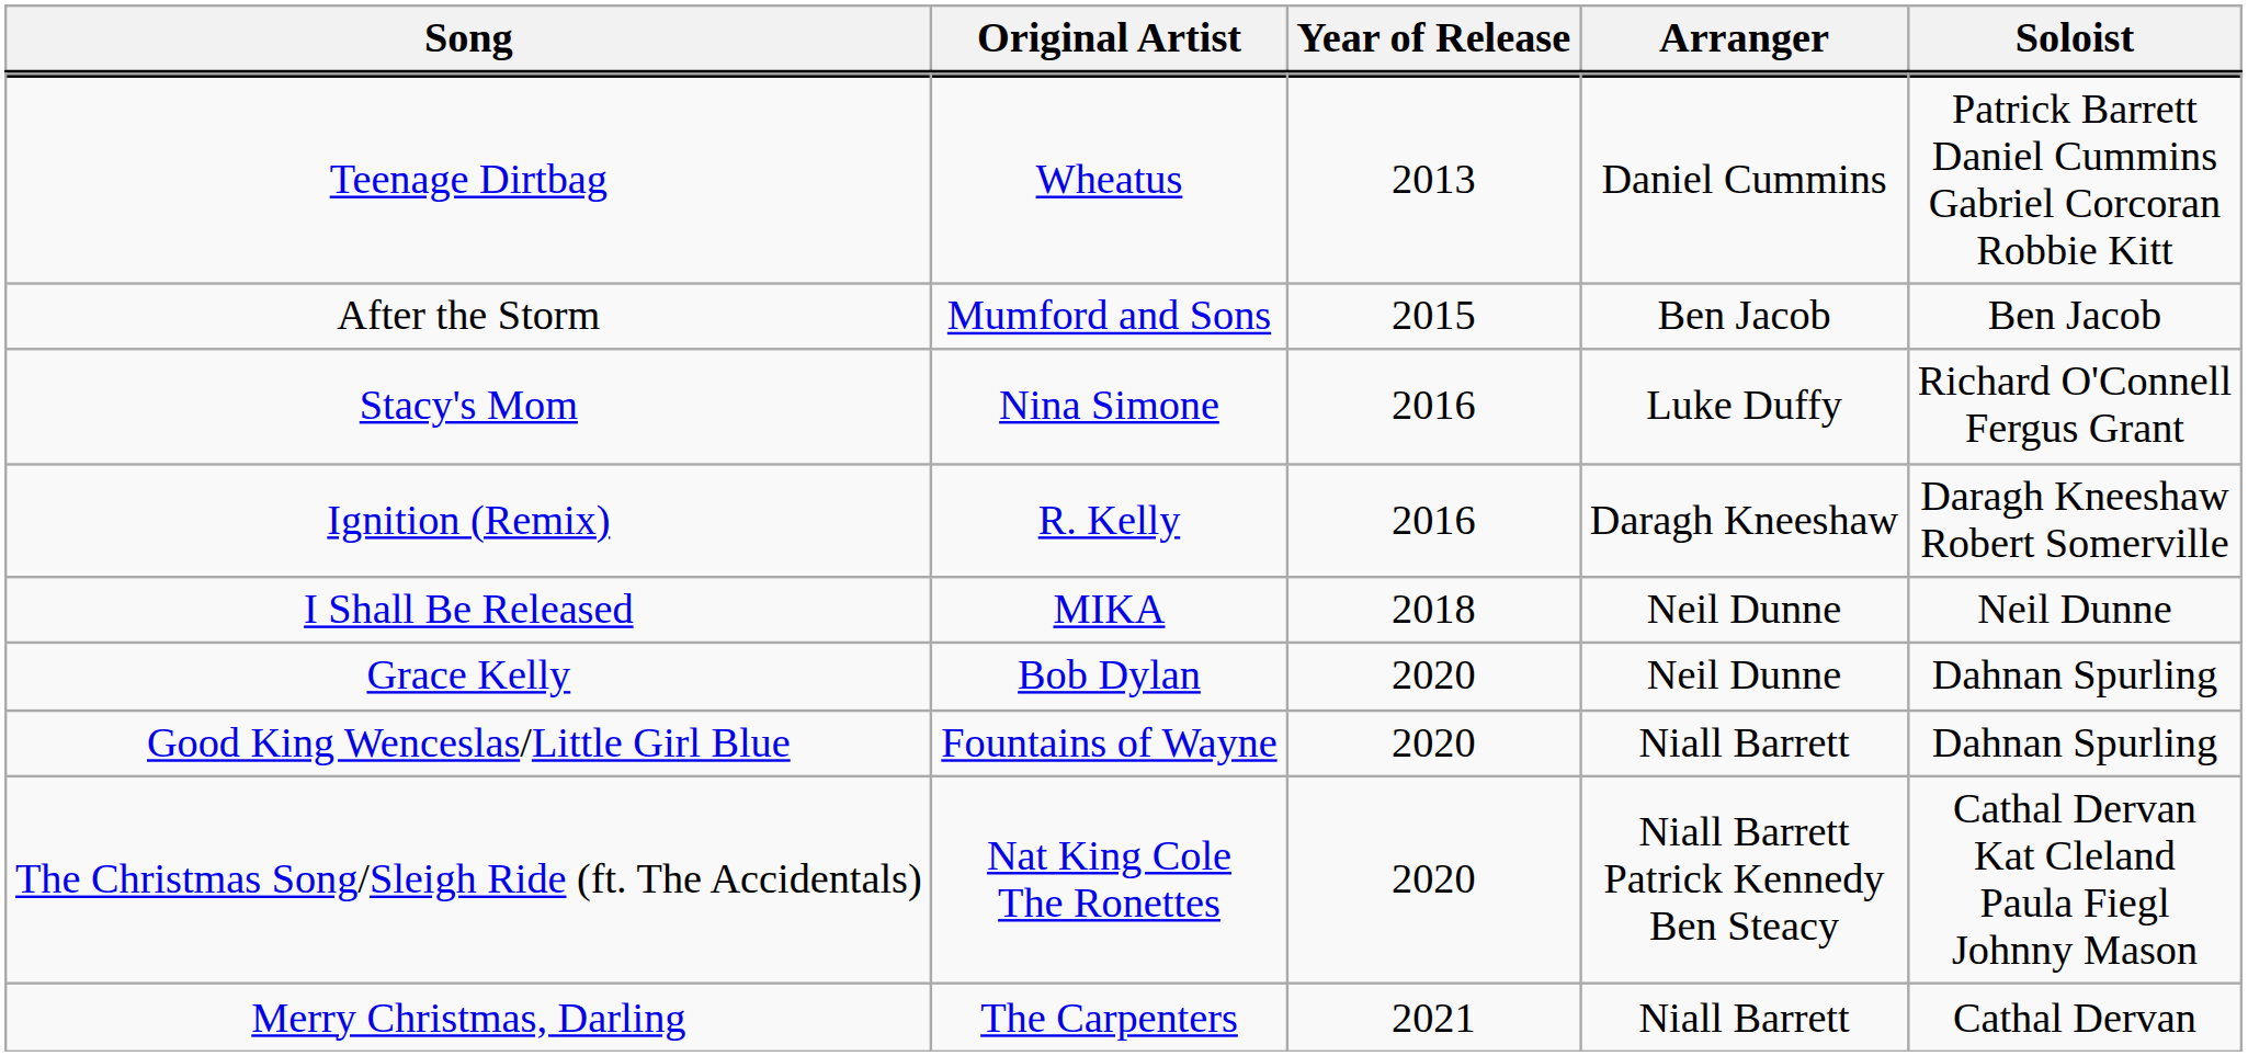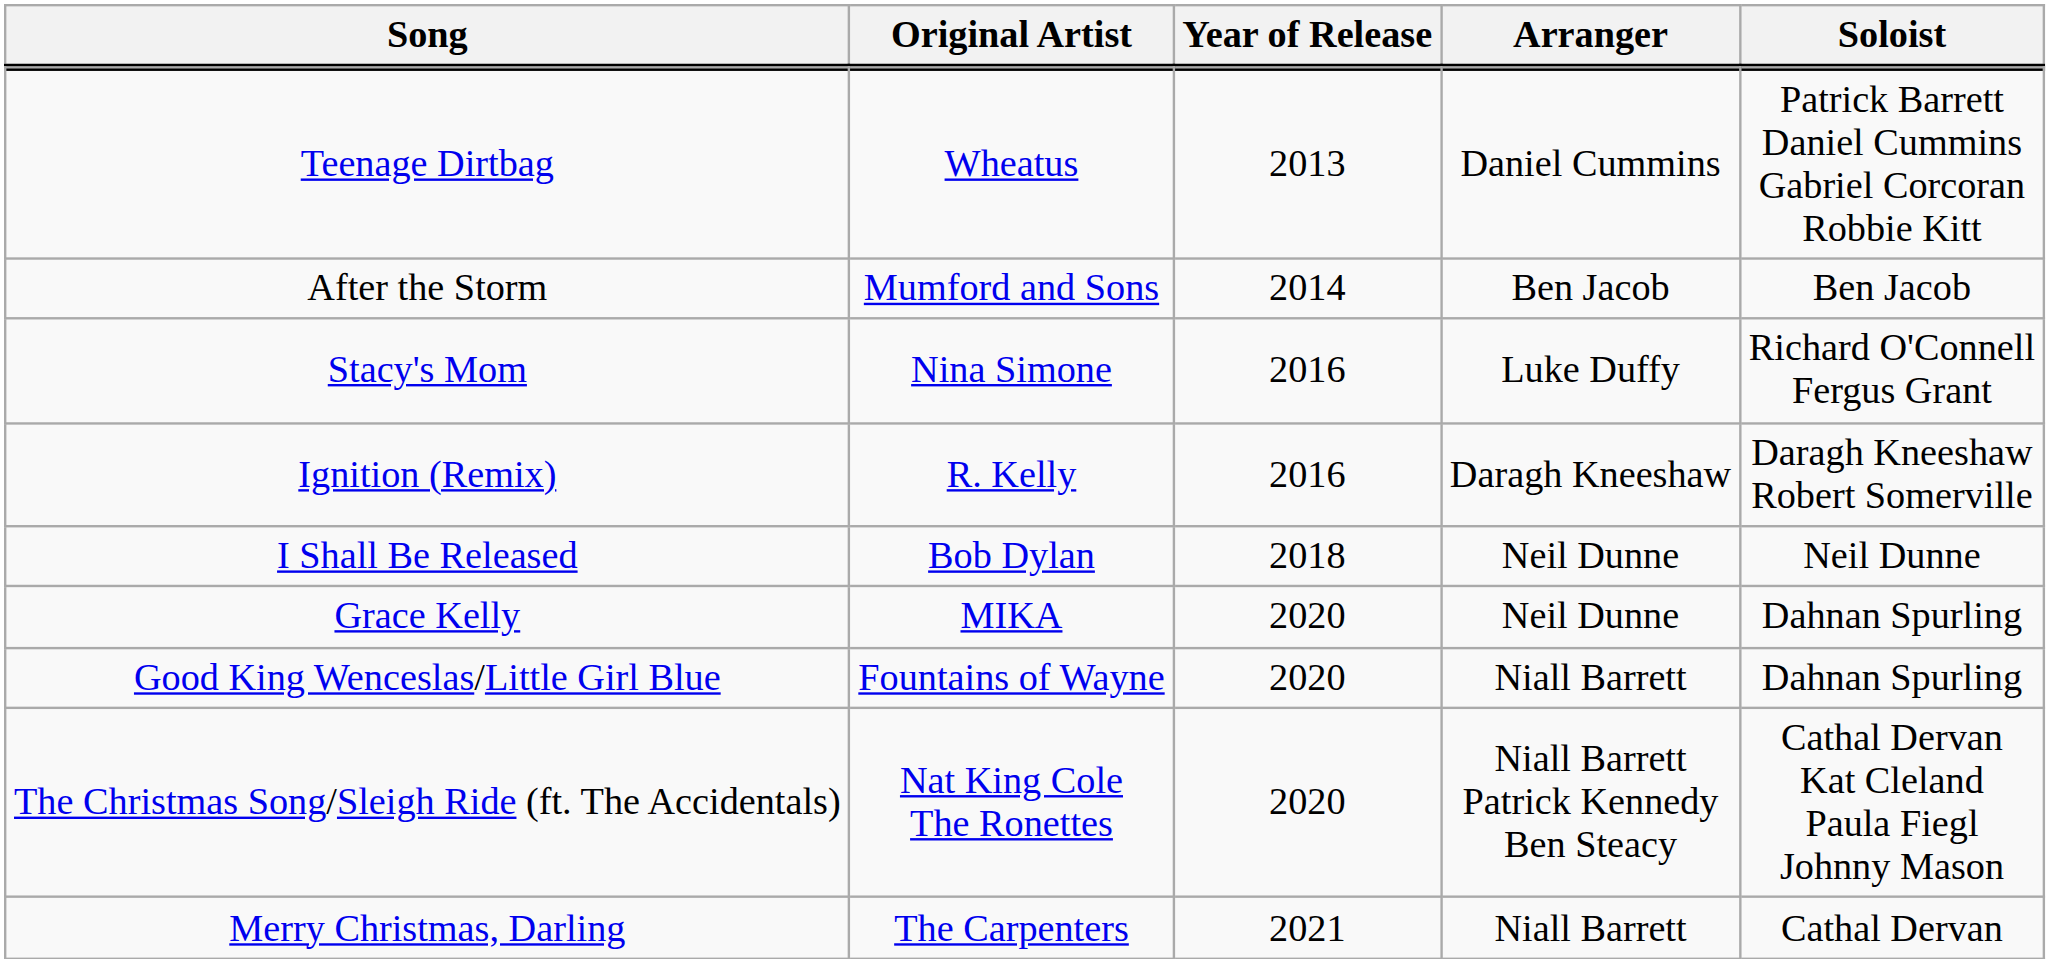 <table class="wikitable sortable" style="text-align:center;">
 <tr>
 <th>Song</th>
 <th>Original Artist</th>
 <th>Year of Release</th>
 <th>Arranger</th>
 <th>Soloist</th>
 </tr>
 <tr style="border-top:3px solid black">
 </tr>
 <tr>
 <td><a href='#'>Teenage Dirtbag</a></td>
 <td><a href='#'>Wheatus</a></td>
 <td>2013</td>
 <td>Daniel Cummins</td>
 <td>Patrick Barrett<br>Daniel Cummins<br>Gabriel Corcoran<br>Robbie Kitt</td>
 </tr>
 <tr>
 <td>After the Storm</td>
 <td><a href='#'>Mumford and Sons</a></td>
-<td>2015</td>
+<td>2014</td>
 <td>Ben Jacob</td>
 <td>Ben Jacob</td>
 </tr>
 <tr>
 <td><a href='#'>Stacy's Mom</a></td>
 <td><a href='#'>Nina Simone</a></td>
 <td>2016</td>
 <td>Luke Duffy</td>
 <td>Richard O'Connell<br>Fergus Grant</td>
 </tr>
 <tr>
 <td><a href='#'>Ignition (Remix)</a></td>
 <td><a href='#'>R. Kelly</a></td>
 <td>2016</td>
 <td>Daragh Kneeshaw</td>
 <td>Daragh Kneeshaw<br>Robert Somerville</td>
 </tr>
 <tr>
 <td><a href='#'>I Shall Be Released</a></td>
-<td><a href='#'>MIKA</a></td>
+<td><a href='#'>Bob Dylan</a></td>
 <td>2018</td>
 <td>Neil Dunne</td>
 <td>Neil Dunne</td>
 </tr>
 <tr>
 <td><a href='#'>Grace Kelly</a></td>
-<td><a href='#'>Bob Dylan</a></td>
+<td><a href='#'>MIKA</a></td>
 <td>2020</td>
 <td>Neil Dunne</td>
 <td>Dahnan Spurling</td>
 </tr>
 <tr>
 <td><a href='#'>Good King Wenceslas</a>/<a href='#'>Little Girl Blue</a></td>
 <td><a href='#'>Fountains of Wayne</a></td>
 <td>2020</td>
 <td>Niall Barrett</td>
 <td>Dahnan Spurling</td>
 </tr>
 <tr>
 <td><a href='#'>The Christmas Song</a>/<a href='#'>Sleigh Ride</a> (ft. The Accidentals)</td>
 <td><a href='#'>Nat King Cole</a><br><a href='#'>The Ronettes</a></td>
 <td>2020</td>
 <td>Niall Barrett<br>Patrick Kennedy<br>Ben Steacy</td>
 <td>Cathal Dervan<br>Kat Cleland<br>Paula Fiegl<br>Johnny Mason</td>
 </tr>
 <tr>
 <td><a href='#'>Merry Christmas, Darling</a></td>
 <td><a href='#'>The Carpenters</a></td>
 <td>2021</td>
 <td>Niall Barrett</td>
 <td>Cathal Dervan</td>
 </tr>
 </table>
